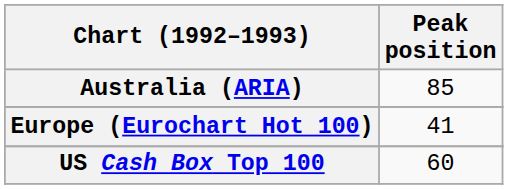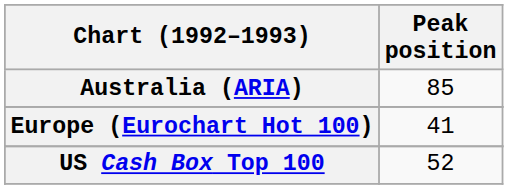 <table class="wikitable sortable plainrowheaders" style="text-align:center">
 <tr>
 <th>Chart (1992–1993)</th>
 <th>Peak<br>position</th>
 </tr>
 <tr>
 <th scope="row">Australia (<a href='#'>ARIA</a>)</th>
 <td>85</td>
 </tr>
 <tr>
 </tr>
 <tr>
 </tr>
 <tr>
 <th scope="row">Europe (<a href='#'>Eurochart Hot 100</a>)</th>
 <td>41</td>
 </tr>
 <tr>
 </tr>
 <tr>
 </tr>
 <tr>
 </tr>
 <tr>
 </tr>
 <tr>
 </tr>
 <tr>
 </tr>
 <tr>
 </tr>
 <tr>
 </tr>
 <tr>
 <th scope="row">US <a href='#'><em>Cash Box</em> Top 100</a></th>
-<td>60</td>
+<td>52</td>
 </tr>
 </table>
